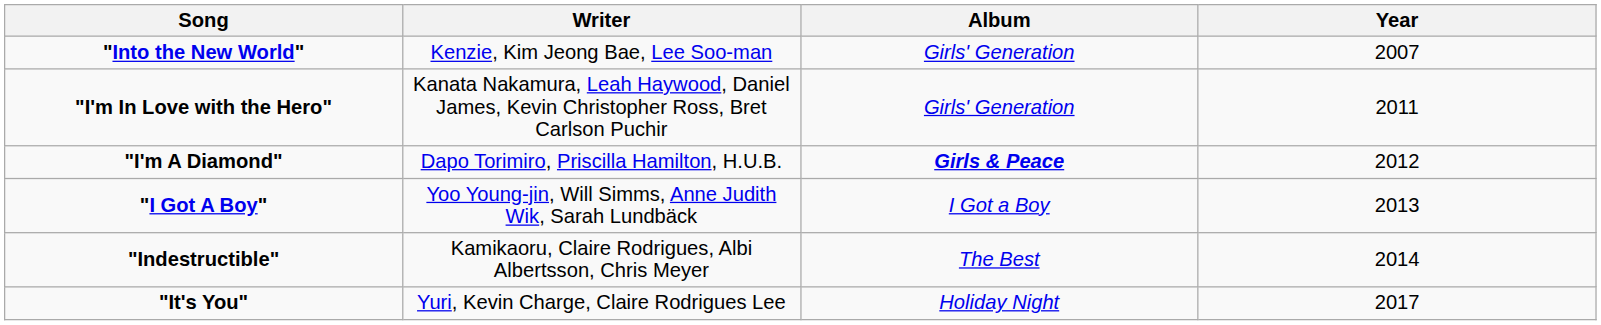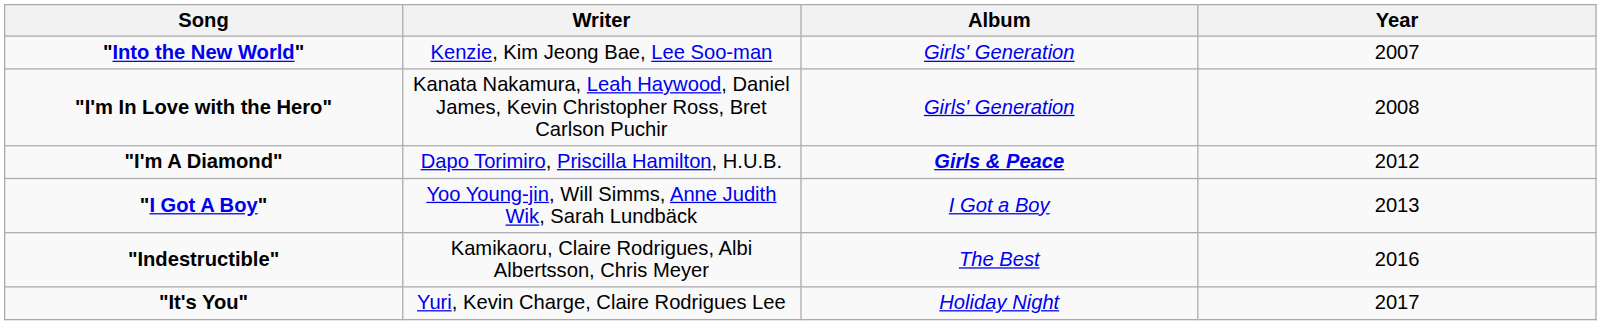 <table class="wikitable" style="text-align:center; width:100%">
 <tr>
 <th style="width:25%">Song</th>
 <th style="width:25%">Writer</th>
 <th style="width:25%">Album</th>
 <th style="width:25%">Year</th>
 </tr>
 <tr>
 <td><strong>"<a href='#'>Into the New World</a>"</strong></td>
 <td><a href='#'>Kenzie</a>, Kim Jeong Bae, <a href='#'>Lee Soo-man</a></td>
 <td><em><a href='#'>Girls' Generation</a></em></td>
 <td>2007</td>
 </tr>
 <tr>
 <td><strong>"I'm In Love with the Hero"</strong></td>
 <td>Kanata Nakamura, <a href='#'>Leah Haywood</a>, Daniel James, Kevin Christopher Ross, Bret Carlson Puchir</td>
 <td><em><a href='#'>Girls' Generation</a></em></td>
-<td>2011</td>
+<td>2008</td>
 </tr>
 <tr>
 <td><strong>"I'm A Diamond"</strong></td>
 <td><a href='#'>Dapo Torimiro</a>, <a href='#'>Priscilla Hamilton</a>, H.U.B.</td>
 <td><strong><em><a href='#'>Girls & Peace</a></em></strong></td>
 <td>2012</td>
 </tr>
 <tr>
 <td><strong>"<a href='#'>I Got A Boy</a>"</strong></td>
 <td><a href='#'>Yoo Young-jin</a>, Will Simms, <a href='#'>Anne Judith Wik</a>, Sarah Lundbäck</td>
 <td><em><a href='#'>I Got a Boy</a></em></td>
 <td>2013</td>
 </tr>
 <tr>
 <td><strong>"Indestructible"</strong></td>
 <td>Kamikaoru, Claire Rodrigues, Albi Albertsson, Chris Meyer</td>
 <td><em><a href='#'>The Best</a></em></td>
-<td>2014</td>
+<td>2016</td>
 </tr>
 <tr>
 <td><strong>"It's You"</strong></td>
 <td><a href='#'>Yuri</a>, Kevin Charge, Claire Rodrigues Lee</td>
 <td><em><a href='#'>Holiday Night</a></em></td>
 <td>2017</td>
 </tr>
 </table>
